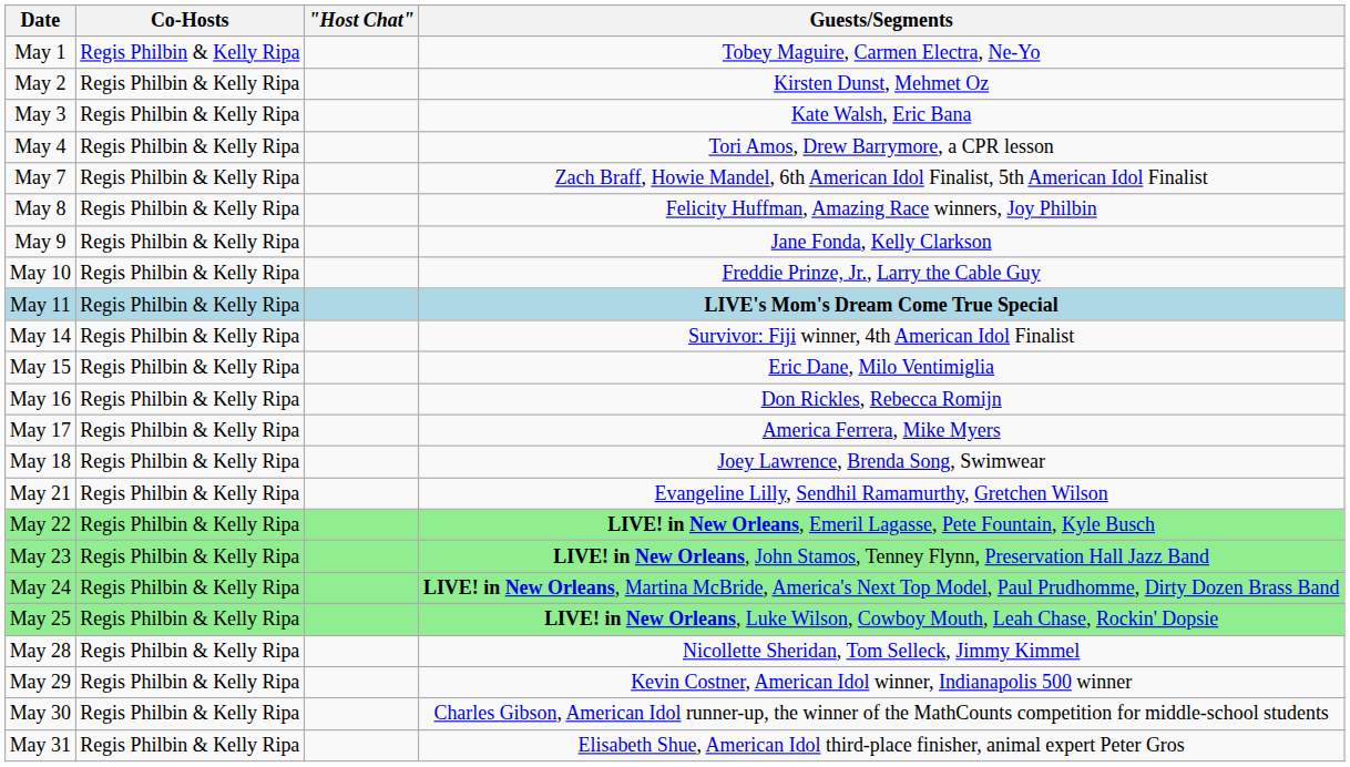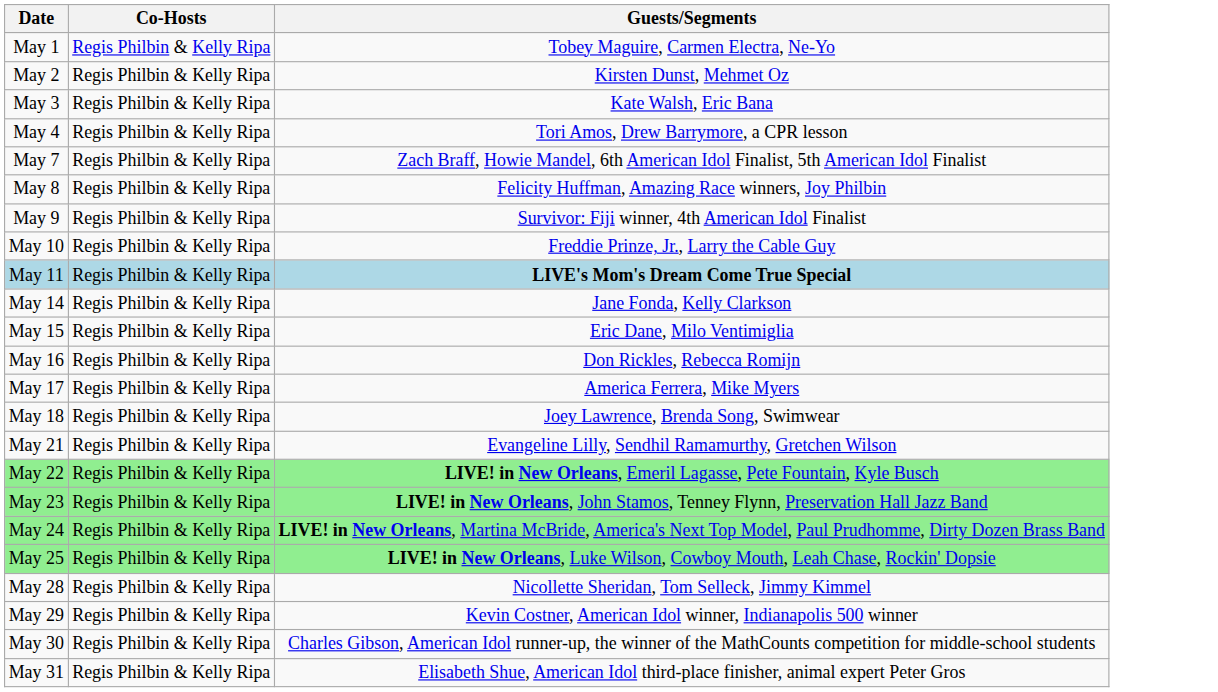 <table class="wikitable sortable" border="1" style="text-align:center">
 <tr>
 <th>Date</th>
 <th>Co-Hosts</th>
-<th><em>"Host Chat"</em></th>
 <th>Guests/Segments</th>
 </tr>
 <tr>
 <td>May 1</td>
 <td><a href='#'>Regis Philbin</a> & <a href='#'>Kelly Ripa</a></td>
-<td></td>
 <td><a href='#'>Tobey Maguire</a>, <a href='#'>Carmen Electra</a>, <a href='#'>Ne-Yo</a></td>
 </tr>
 <tr>
 <td>May 2</td>
 <td>Regis Philbin & Kelly Ripa</td>
-<td></td>
 <td><a href='#'>Kirsten Dunst</a>, <a href='#'>Mehmet Oz</a></td>
 </tr>
 <tr>
 <td>May 3</td>
 <td>Regis Philbin & Kelly Ripa</td>
-<td></td>
 <td><a href='#'>Kate Walsh</a>, <a href='#'>Eric Bana</a></td>
 </tr>
 <tr>
 <td>May 4</td>
 <td>Regis Philbin & Kelly Ripa</td>
-<td></td>
 <td><a href='#'>Tori Amos</a>, <a href='#'>Drew Barrymore</a>, a CPR lesson</td>
 </tr>
 <tr>
 <td>May 7</td>
 <td>Regis Philbin & Kelly Ripa</td>
-<td></td>
 <td><a href='#'>Zach Braff</a>, <a href='#'>Howie Mandel</a>, 6th <a href='#'>American Idol</a> Finalist, 5th <a href='#'>American Idol</a> Finalist</td>
 </tr>
 <tr>
 <td>May 8</td>
 <td>Regis Philbin & Kelly Ripa</td>
-<td></td>
 <td><a href='#'>Felicity Huffman</a>, <a href='#'>Amazing Race</a> winners, <a href='#'>Joy Philbin</a></td>
 </tr>
 <tr>
 <td>May 9</td>
 <td>Regis Philbin & Kelly Ripa</td>
-<td></td>
-<td><a href='#'>Jane Fonda</a>, <a href='#'>Kelly Clarkson</a></td>
+<td><a href='#'>Survivor: Fiji</a> winner, 4th <a href='#'>American Idol</a> Finalist</td>
 </tr>
 <tr>
 <td>May 10</td>
 <td>Regis Philbin & Kelly Ripa</td>
-<td></td>
 <td><a href='#'>Freddie Prinze, Jr.</a>, <a href='#'>Larry the Cable Guy</a></td>
 </tr>
 <tr bgcolor=lightblue>
 <td>May 11</td>
 <td>Regis Philbin & Kelly Ripa</td>
-<td></td>
 <td><strong>LIVE's Mom's Dream Come True Special</strong></td>
 </tr>
 <tr>
 <td>May 14</td>
 <td>Regis Philbin & Kelly Ripa</td>
-<td></td>
-<td><a href='#'>Survivor: Fiji</a> winner, 4th <a href='#'>American Idol</a> Finalist</td>
+<td><a href='#'>Jane Fonda</a>, <a href='#'>Kelly Clarkson</a></td>
 </tr>
 <tr>
 <td>May 15</td>
 <td>Regis Philbin & Kelly Ripa</td>
-<td></td>
 <td><a href='#'>Eric Dane</a>, <a href='#'>Milo Ventimiglia</a></td>
 </tr>
 <tr>
 <td>May 16</td>
 <td>Regis Philbin & Kelly Ripa</td>
-<td></td>
 <td><a href='#'>Don Rickles</a>, <a href='#'>Rebecca Romijn</a></td>
 </tr>
 <tr>
 <td>May 17</td>
 <td>Regis Philbin & Kelly Ripa</td>
-<td></td>
 <td><a href='#'>America Ferrera</a>, <a href='#'>Mike Myers</a></td>
 </tr>
 <tr>
 <td>May 18</td>
 <td>Regis Philbin & Kelly Ripa</td>
-<td></td>
 <td><a href='#'>Joey Lawrence</a>, <a href='#'>Brenda Song</a>, Swimwear</td>
 </tr>
 <tr>
 <td>May 21</td>
 <td>Regis Philbin & Kelly Ripa</td>
-<td></td>
 <td><a href='#'>Evangeline Lilly</a>, <a href='#'>Sendhil Ramamurthy</a>, <a href='#'>Gretchen Wilson</a></td>
 </tr>
 <tr bgcolor=lightgreen>
 <td>May 22</td>
 <td>Regis Philbin & Kelly Ripa</td>
-<td></td>
 <td><strong>LIVE! in <a href='#'>New Orleans</a></strong>, <a href='#'>Emeril Lagasse</a>, <a href='#'>Pete Fountain</a>, <a href='#'>Kyle Busch</a></td>
 </tr>
 <tr bgcolor=lightgreen>
 <td>May 23</td>
 <td>Regis Philbin & Kelly Ripa</td>
-<td></td>
 <td><strong>LIVE! in <a href='#'>New Orleans</a></strong>, <a href='#'>John Stamos</a>, Tenney Flynn, <a href='#'>Preservation Hall Jazz Band</a></td>
 </tr>
 <tr bgcolor=lightgreen>
 <td>May 24</td>
 <td>Regis Philbin & Kelly Ripa</td>
-<td></td>
 <td><strong>LIVE! in <a href='#'>New Orleans</a></strong>, <a href='#'>Martina McBride</a>, <a href='#'>America's Next Top Model</a>, <a href='#'>Paul Prudhomme</a>, <a href='#'>Dirty Dozen Brass Band</a></td>
 </tr>
 <tr bgcolor=lightgreen>
 <td>May 25</td>
 <td>Regis Philbin & Kelly Ripa</td>
-<td></td>
 <td><strong>LIVE! in <a href='#'>New Orleans</a></strong>, <a href='#'>Luke Wilson</a>, <a href='#'>Cowboy Mouth</a>, <a href='#'>Leah Chase</a>, <a href='#'>Rockin' Dopsie</a></td>
 </tr>
 <tr>
 <td>May 28</td>
 <td>Regis Philbin & Kelly Ripa</td>
-<td></td>
 <td><a href='#'>Nicollette Sheridan</a>, <a href='#'>Tom Selleck</a>, <a href='#'>Jimmy Kimmel</a></td>
 </tr>
 <tr>
 <td>May 29</td>
 <td>Regis Philbin & Kelly Ripa</td>
-<td></td>
 <td><a href='#'>Kevin Costner</a>, <a href='#'>American Idol</a> winner, <a href='#'>Indianapolis 500</a> winner</td>
 </tr>
 <tr>
 <td>May 30</td>
 <td>Regis Philbin & Kelly Ripa</td>
-<td></td>
 <td><a href='#'>Charles Gibson</a>, <a href='#'>American Idol</a> runner-up, the winner of the MathCounts competition for middle-school students</td>
 </tr>
 <tr>
 <td>May 31</td>
 <td>Regis Philbin & Kelly Ripa</td>
-<td></td>
 <td><a href='#'>Elisabeth Shue</a>, <a href='#'>American Idol</a> third-place finisher, animal expert Peter Gros</td>
 </tr>
 </table>
